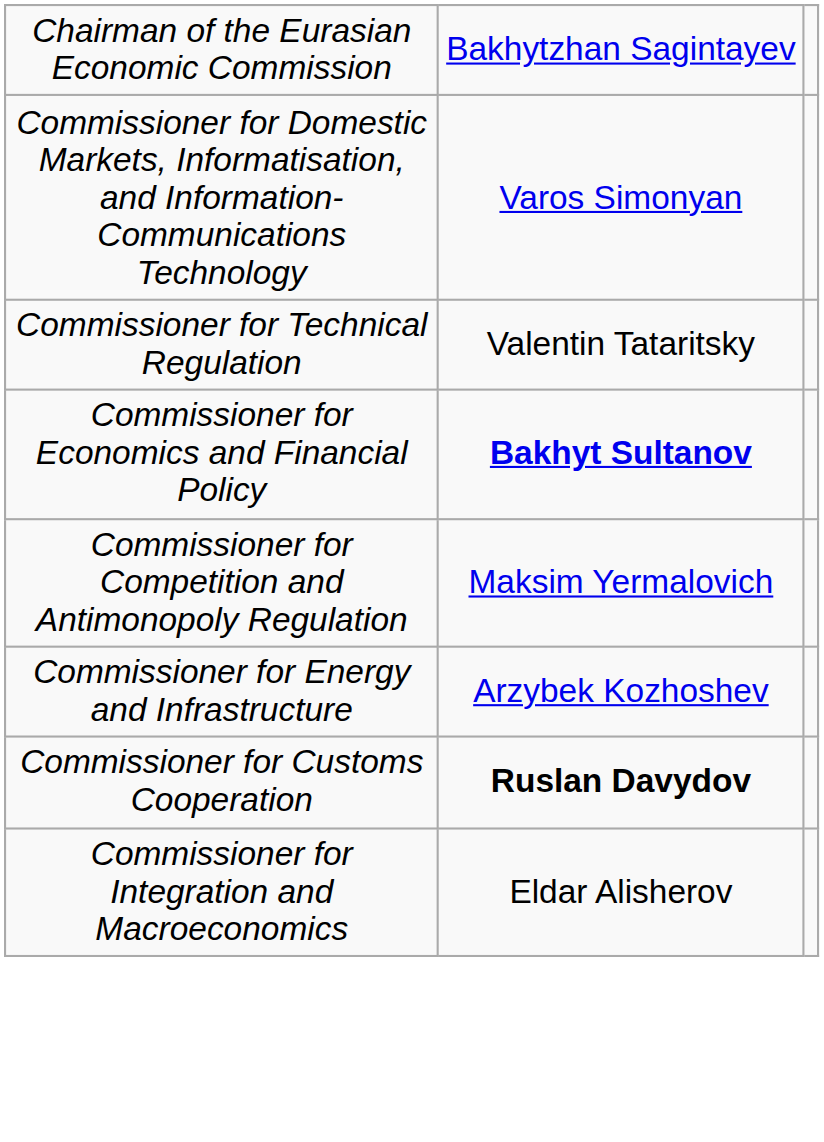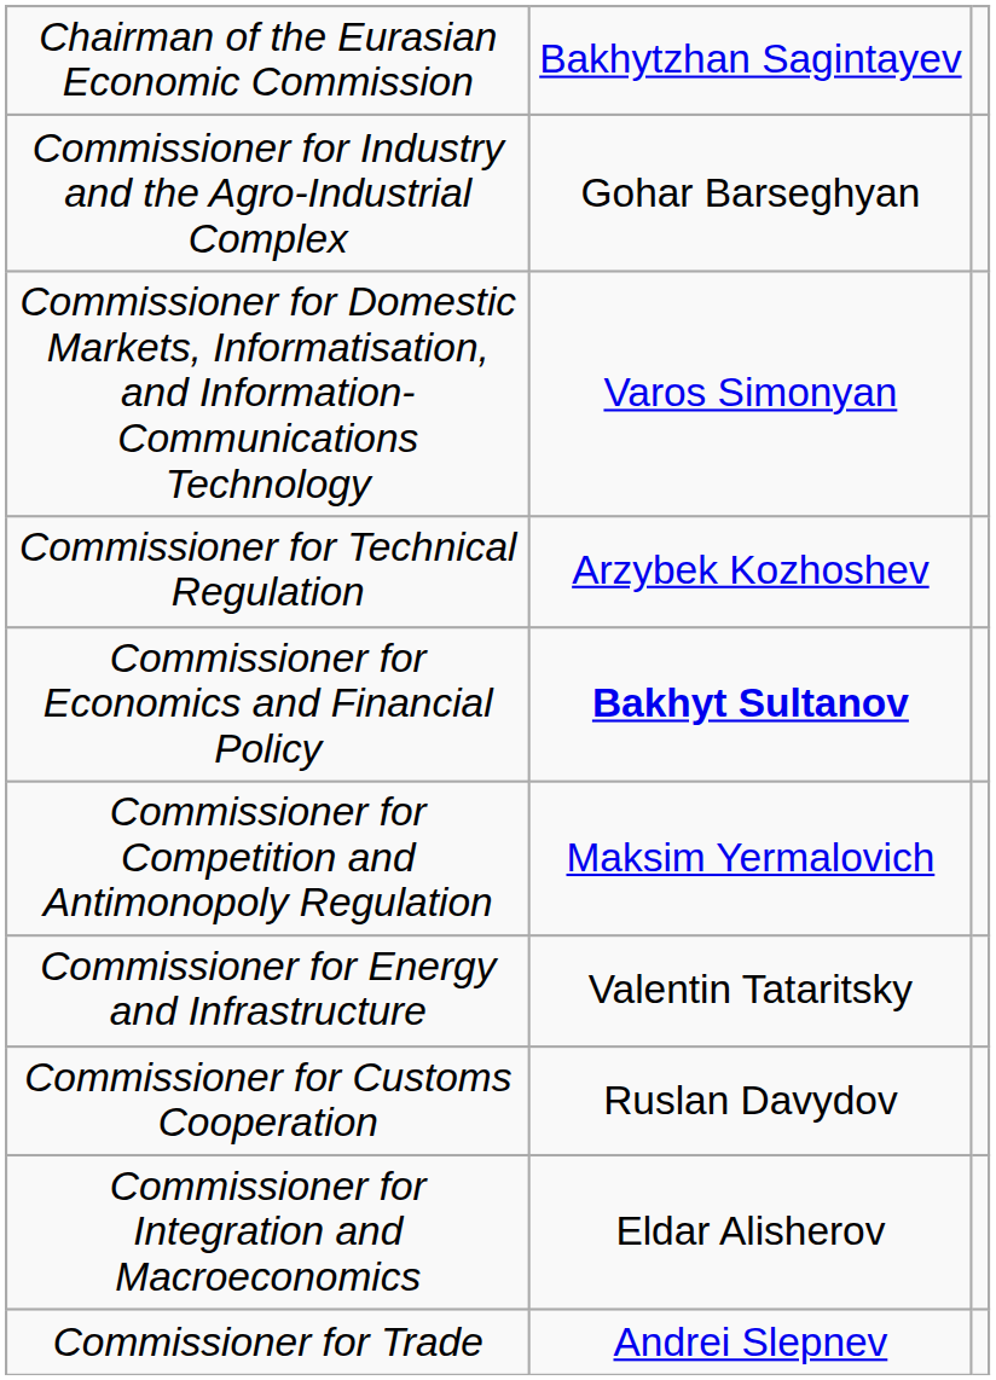 <table class="wikitable" style="text-align:center">
 <tr>
 <td style="width:100px" style="text-align: center;"><em>Chairman of the Eurasian Economic Commission</em></td>
 <td><a href='#'>Bakhytzhan Sagintayev</a></td>
+<td></td>
+</tr>
+<tr>
+<td style="width:200px"><em>Commissioner for Industry and the Agro-Industrial Complex</em></td>
+<td>Gohar Barseghyan</td>
 <td></td>
 </tr>
 <tr>
 <td style="width:200px"><em>Commissioner for Domestic Markets, Informatisation, and Information-Communications Technology</em></td>
 <td><a href='#'>Varos Simonyan</a></td>
 <td></td>
 </tr>
 <tr>
 <td style="width:200px"><em>Commissioner for Technical Regulation</em></td>
-<td>Valentin Tataritsky</td>
+<td><a href='#'>Arzybek Kozhoshev</a></td>
 <td></td>
 </tr>
 <tr>
 <td style="width:200px"><em>Commissioner for Economics and Financial Policy</em></td>
 <td><strong><a href='#'>Bakhyt Sultanov</a></strong></td>
 <td></td>
 </tr>
 <tr>
 <td style="width:200px"><em>Commissioner for Competition and Antimonopoly Regulation</em></td>
 <td><a href='#'>Maksim Yermalovich</a></td>
 <td></td>
 </tr>
 <tr>
 <td style="width:200px"><em>Commissioner for Energy and Infrastructure</em></td>
-<td><a href='#'>Arzybek Kozhoshev</a></td>
+<td>Valentin Tataritsky</td>
 <td></td>
 </tr>
 <tr>
 <td style="width:200px"><em>Commissioner for Customs Cooperation</em></td>
-<td><strong>Ruslan Davydov</strong></td>
+<td>Ruslan Davydov</td>
 <td></td>
 </tr>
 <tr>
 <td style="width:100px"><em>Commissioner for Integration and Macroeconomics</em></td>
 <td>Eldar Alisherov</td>
 <td></td>
 </tr>
+<tr>
+<td style="width:200px"><em>Commissioner for Trade</em></td>
+<td><a href='#'>Andrei Slepnev</a></td>
+<td></td>
+</tr>
 </table>
